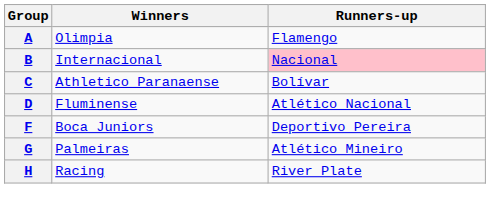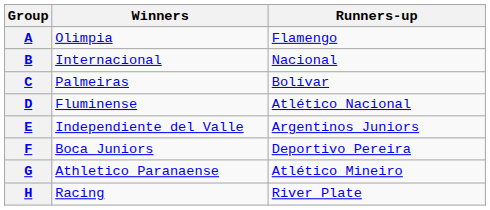 <table class="wikitable">
 <tr>
 <th>Group</th>
 <th width=200>Winners</th>
 <th width=200>Runners-up</th>
 </tr>
 <tr>
 <th><a href='#'>A</a></th>
 <td> <a href='#'>Olimpia</a></td>
 <td> <a href='#'>Flamengo</a></td>
 </tr>
 <tr>
 <th><a href='#'>B</a></th>
 <td> <a href='#'>Internacional</a></td>
-<td style="background: pink;"> <a href='#'>Nacional</a></td>
+<td> <a href='#'>Nacional</a></td>
 </tr>
 <tr>
 <th><a href='#'>C</a></th>
-<td> <a href='#'>Athletico Paranaense</a></td>
+<td> <a href='#'>Palmeiras</a></td>
 <td> <a href='#'>Bolívar</a></td>
 </tr>
 <tr>
 <th><a href='#'>D</a></th>
 <td> <a href='#'>Fluminense</a></td>
 <td> <a href='#'>Atlético Nacional</a></td>
 </tr>
 <tr>
+<th><a href='#'>E</a></th>
+<td> <a href='#'>Independiente del Valle</a></td>
+<td> <a href='#'>Argentinos Juniors</a></td>
+</tr>
+<tr>
 <th><a href='#'>F</a></th>
 <td> <a href='#'>Boca Juniors</a></td>
 <td> <a href='#'>Deportivo Pereira</a></td>
 </tr>
 <tr>
 <th><a href='#'>G</a></th>
-<td> <a href='#'>Palmeiras</a></td>
+<td> <a href='#'>Athletico Paranaense</a></td>
 <td> <a href='#'>Atlético Mineiro</a></td>
 </tr>
 <tr>
 <th><a href='#'>H</a></th>
 <td> <a href='#'>Racing</a></td>
 <td> <a href='#'>River Plate</a></td>
 </tr>
 </table>
